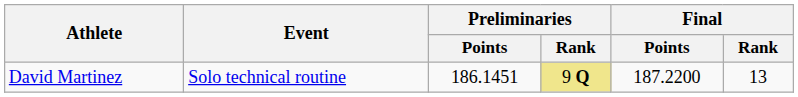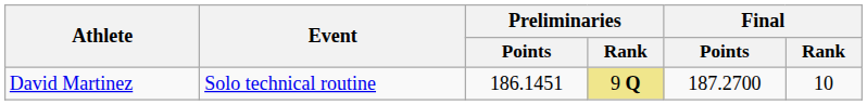 <table class="wikitable" style="text-align:center; font-size:90%; width:50%;">
 <tr>
 <th rowspan="2">Athlete</th>
 <th rowspan="2">Event</th>
 <th colspan="2">Preliminaries</th>
 <th colspan="2">Final</th>
 </tr>
 <tr style="font-size:95%">
 <th>Points</th>
 <th>Rank</th>
 <th>Points</th>
 <th>Rank</th>
 </tr>
 <tr>
 <td align=left><a href='#'>David Martinez</a></td>
 <td align=left><a href='#'>Solo technical routine</a></td>
 <td>186.1451</td>
 <td style="background: khaki;">9 <strong>Q</strong></td>
-<td>187.2200</td>
-<td>13</td>
+<td>187.2700</td>
+<td>10</td>
 </tr>
 </table>
